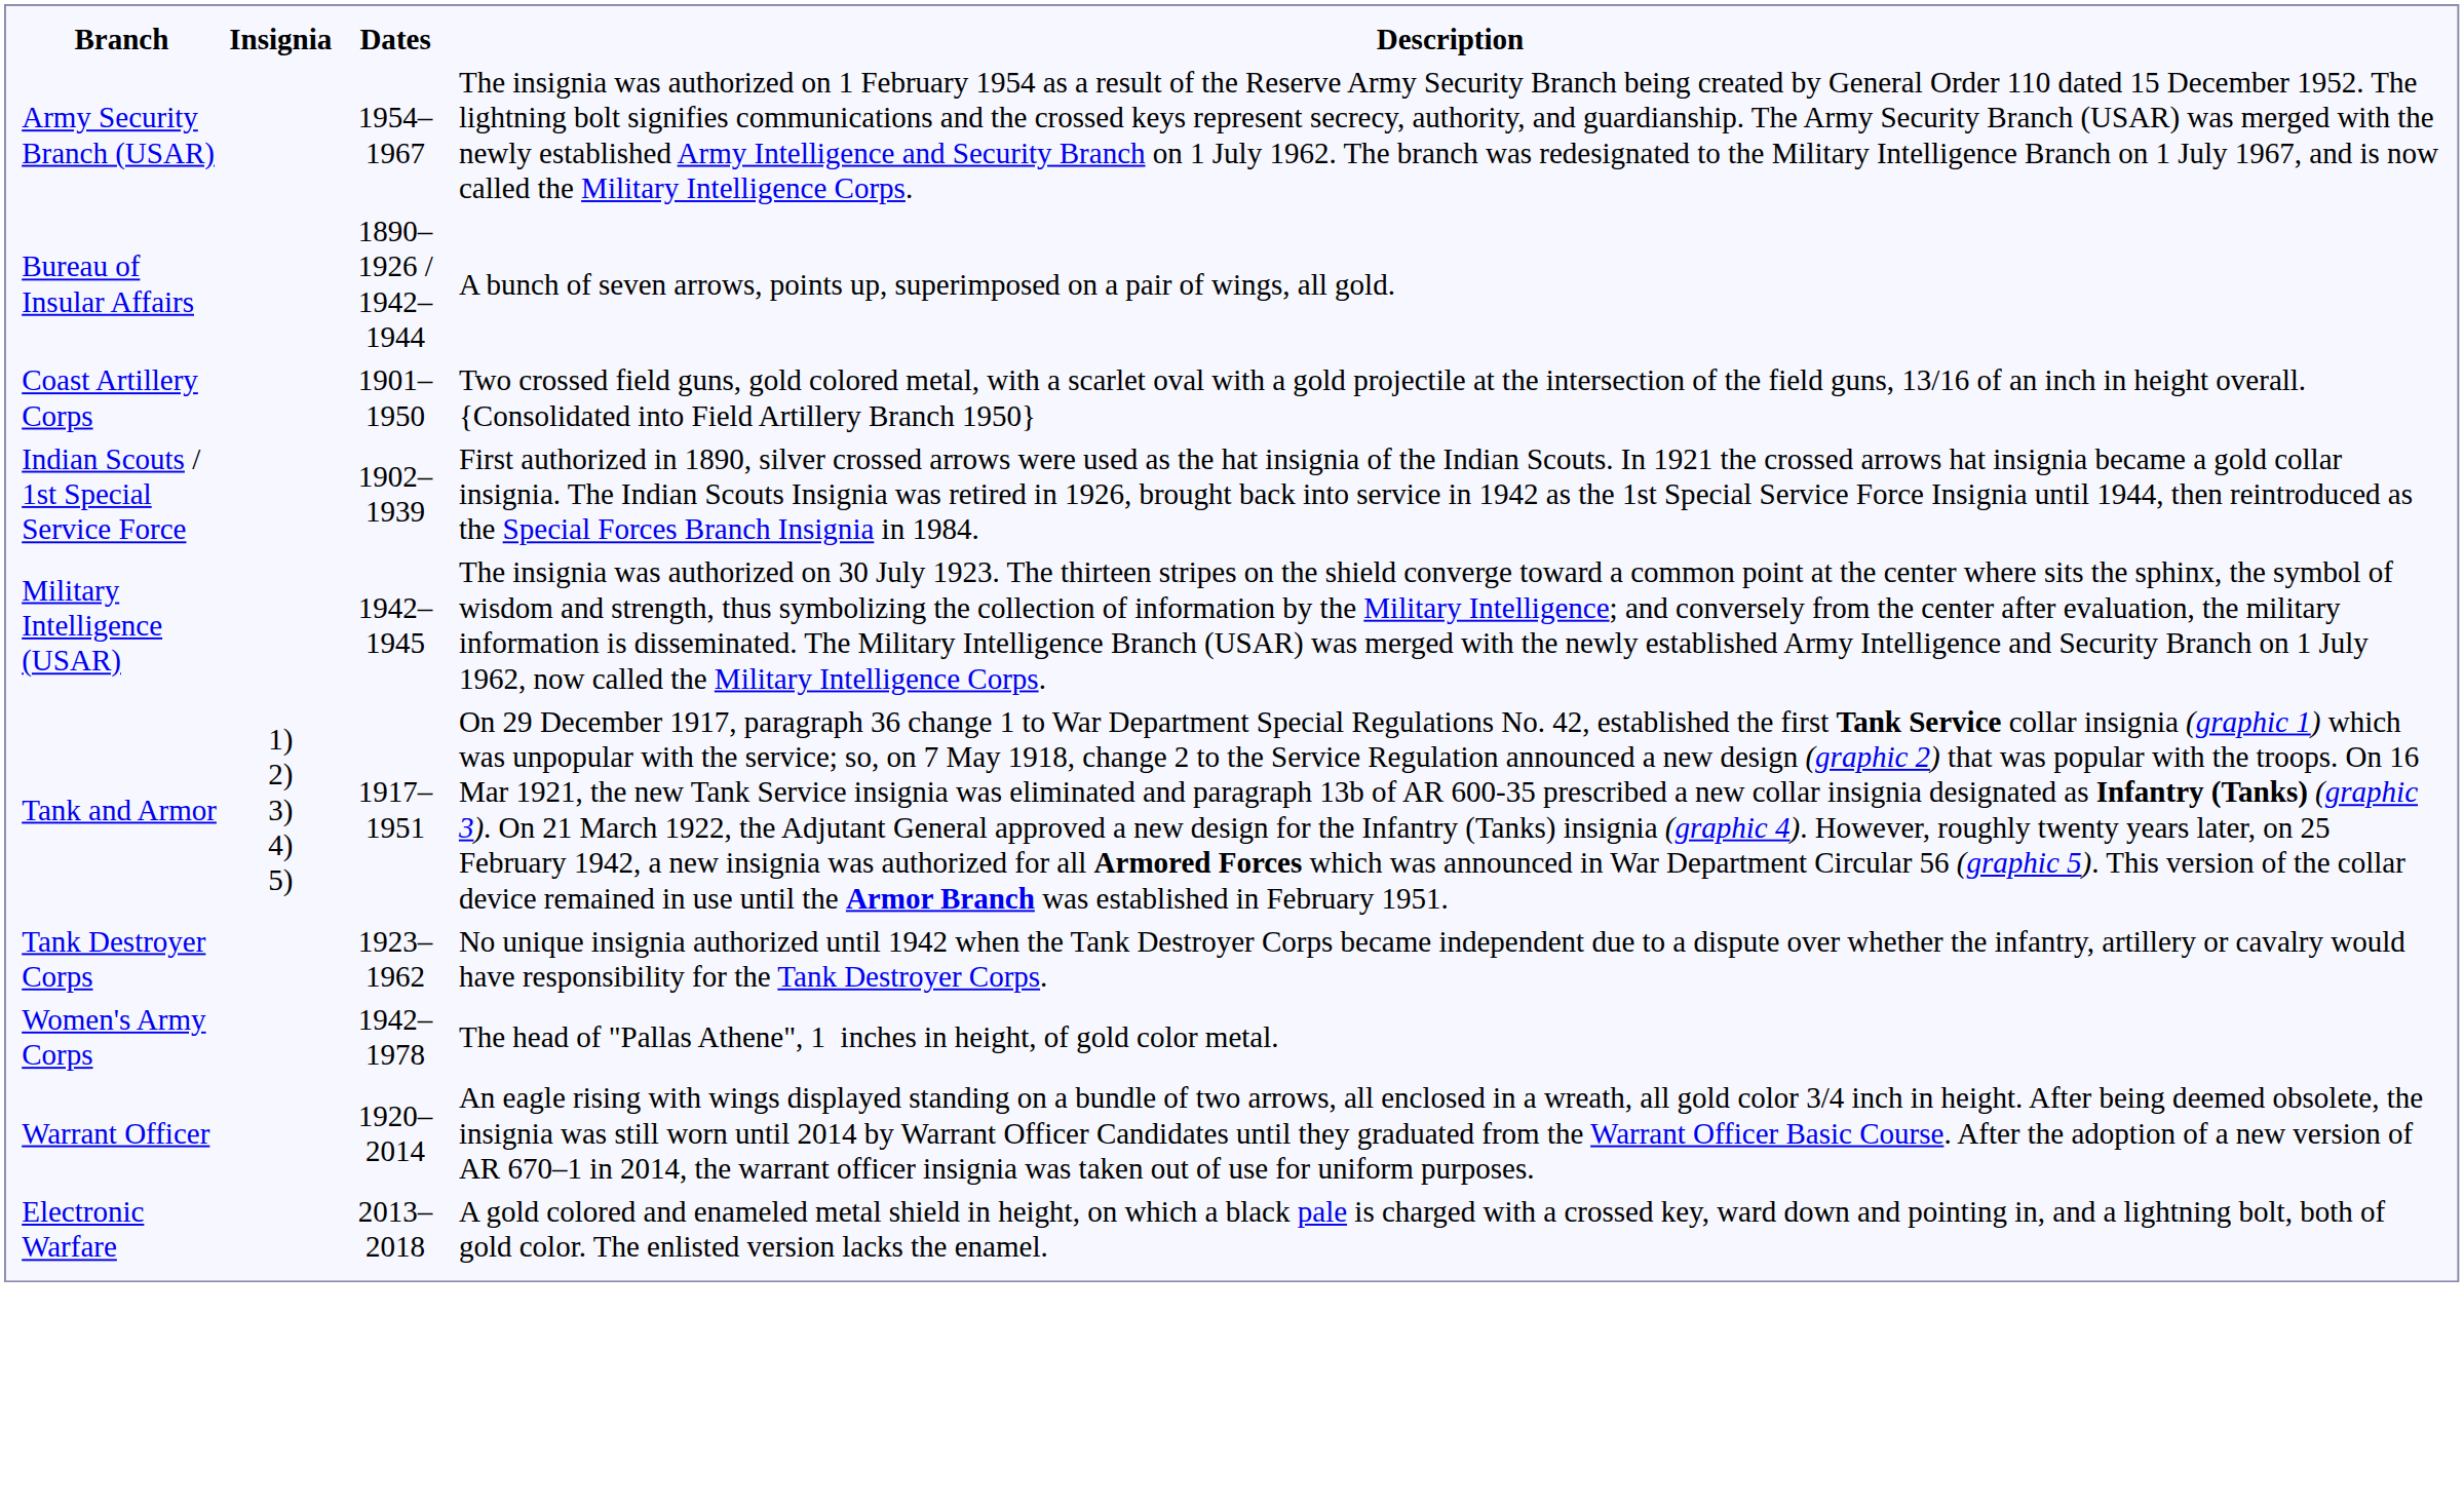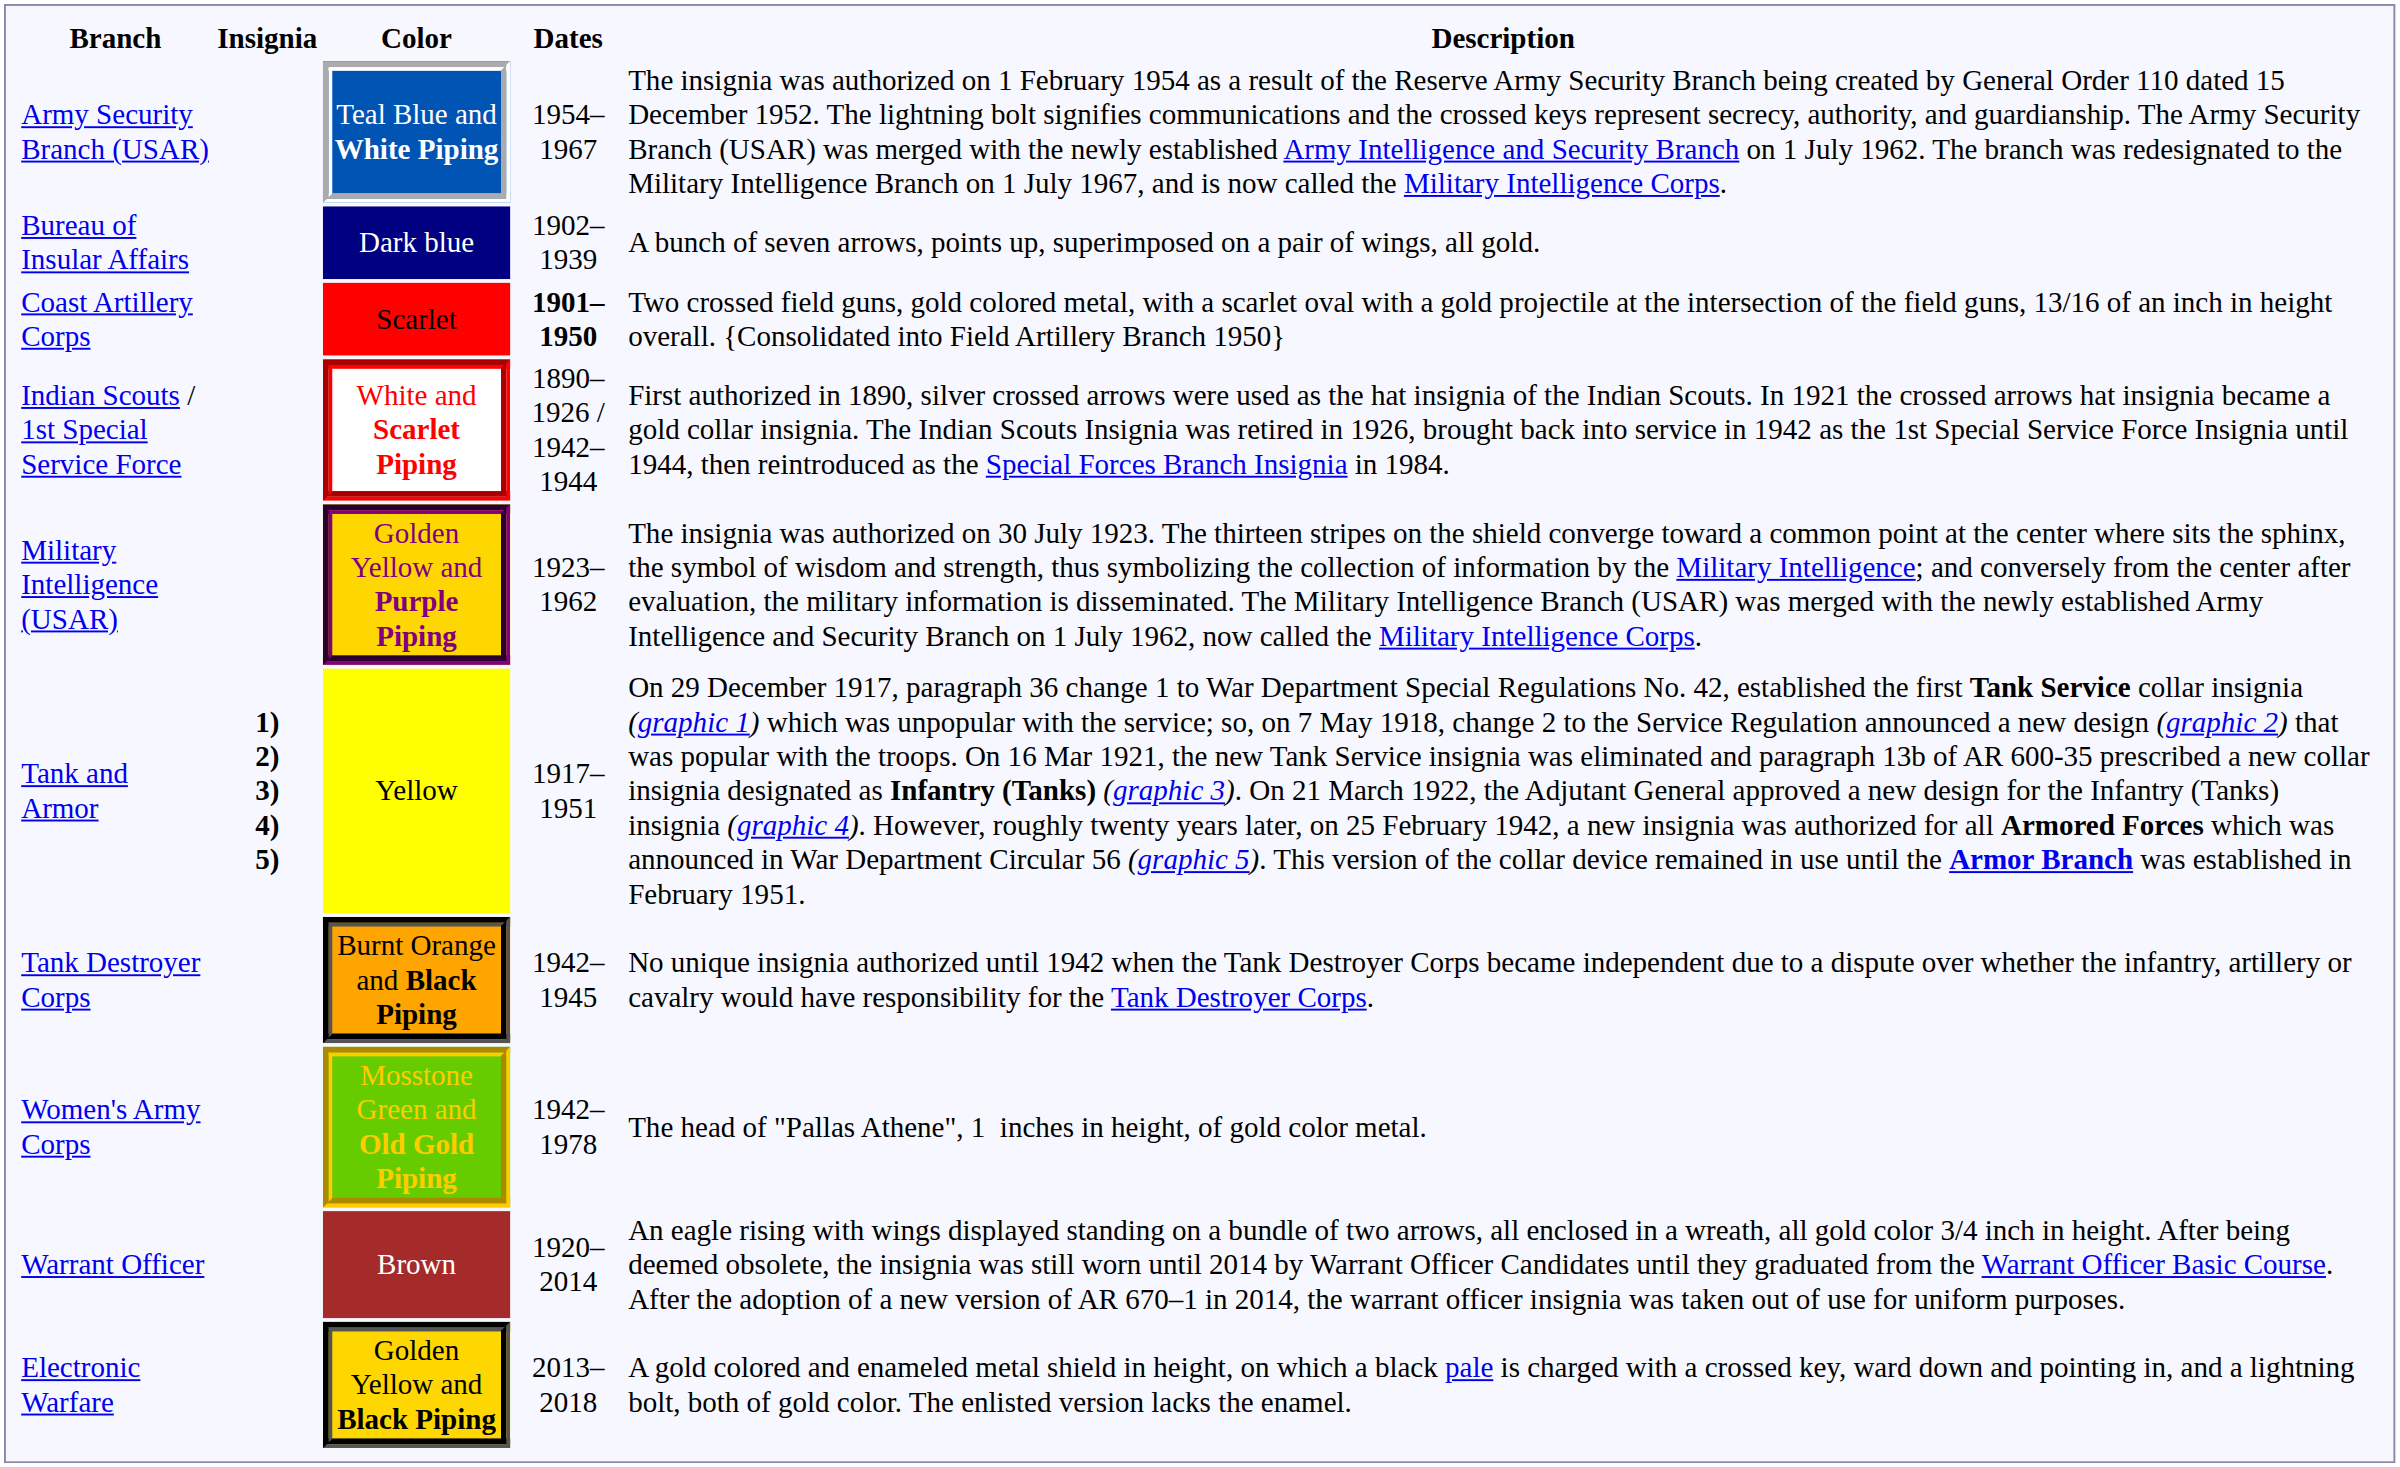 <table style="border:1px solid #8888aa; background-color:#f7f8ff; padding:5px; font-size:95%; float: left; margin: 0px 12px 12px 0px;">
 <tr>
 <th>Branch</th>
 <th>Insignia</th>
+<th>Color</th>
 <th>Dates</th>
 <th>Description</th>
 </tr>
 <tr>
 <td><a href='#'>Army Security Branch (USAR)</a></td>
 <td align="center"></td>
+<td align="center" style="background:#0054B4; border:5px groove white; color:white;">Teal Blue and <strong>White Piping</strong></td>
 <td align="center">1954–1967</td>
 <td>The insignia was authorized on 1 February 1954 as a result of the Reserve Army Security Branch being created by General Order 110 dated 15 December 1952. The lightning bolt signifies communications and the crossed keys represent secrecy, authority, and guardianship. The Army Security Branch (USAR) was merged with the newly established <a href='#'>Army Intelligence and Security Branch</a> on 1 July 1962. The branch was redesignated to the Military Intelligence Branch on 1 July 1967, and is now called the <a href='#'>Military Intelligence Corps</a>.</td>
 </tr>
 <tr>
 <td><a href='#'>Bureau of Insular Affairs</a></td>
 <td align="center"></td>
-<td align="center">1890–1926 / 1942–1944</td>
+<td align="center" style="background:navy; color:white;">Dark blue</td>
+<td align="center">1902–1939</td>
 <td>A bunch of seven arrows, points up, superimposed on a pair of wings, all gold.</td>
 </tr>
 <tr>
 <td><a href='#'>Coast Artillery Corps</a></td>
 <td align="center"></td>
-<td align="center">1901–1950</td>
+<td align="center" style="background:red; color:black;">Scarlet</td>
+<td align="center"><strong>1901–1950</strong></td>
 <td>Two crossed field guns, gold colored metal, with a scarlet oval with a gold projectile at the intersection of the field guns, 13/16 of an inch in height overall. {Consolidated into Field Artillery Branch 1950}</td>
 </tr>
 <tr>
 <td><a href='#'>Indian Scouts</a> / <a href='#'>1st Special Service Force</a></td>
 <td align="center"></td>
-<td align="center">1902–1939</td>
+<td align="center" style="background:white; border:5px groove red; color:red">White and <strong>Scarlet Piping</strong></td>
+<td align="center">1890–1926 / 1942–1944</td>
 <td>First authorized in 1890, silver crossed arrows were used as the hat insignia of the Indian Scouts. In 1921 the crossed arrows hat insignia became a gold collar insignia. The Indian Scouts Insignia was retired in 1926, brought back into service in 1942 as the 1st Special Service Force Insignia until 1944, then reintroduced as the <a href='#'>Special Forces Branch Insignia</a> in 1984.</td>
 </tr>
 <tr>
 <td><a href='#'>Military Intelligence (USAR)</a></td>
 <td align="center"></td>
-<td align="center">1942–1945</td>
+<td align="center" style="background:Gold; border:5px groove purple; color:purple;">Golden Yellow and <strong>Purple Piping</strong></td>
+<td align="center">1923–1962</td>
 <td>The insignia was authorized on 30 July 1923. The thirteen stripes on the shield converge toward a common point at the center where sits the sphinx, the symbol of wisdom and strength, thus symbolizing the collection of information by the <a href='#'>Military Intelligence</a>; and conversely from the center after evaluation, the military information is disseminated. The Military Intelligence Branch (USAR) was merged with the newly established Army Intelligence and Security Branch on 1 July 1962, now called the <a href='#'>Military Intelligence Corps</a>.</td>
 </tr>
 <tr>
 <td><a href='#'>Tank and Armor</a></td>
-<td align="center">1)<br>2)<br>3)<br>4)<br>5)</td>
+<td align="center"><strong>1)<br>2)<br>3)<br>4)<br>5)</strong></td>
+<td align="center" style="background:yellow; color:black">Yellow</td>
 <td align="center">1917–1951</td>
 <td>On 29 December 1917, paragraph 36 change 1 to War Department Special Regulations No. 42, established the first <strong>Tank Service</strong> collar insignia <em>(<a href='#'>graphic 1</a>)</em> which was unpopular with the service; so, on 7 May 1918, change 2 to the Service Regulation announced a new design <em>(<a href='#'>graphic 2</a>)</em> that was popular with the troops. On 16 Mar 1921, the new Tank Service insignia was eliminated and paragraph 13b of AR 600-35 prescribed a new collar insignia designated as <strong>Infantry (Tanks)</strong> <em>(<a href='#'>graphic 3</a>)</em>. On 21 March 1922, the Adjutant General approved a new design for the Infantry (Tanks) insignia <em>(<a href='#'>graphic 4</a>)</em>. However, roughly twenty years later, on 25 February 1942, a new insignia was authorized for all <strong>Armored Forces</strong> which was announced in War Department Circular 56 <em>(<a href='#'>graphic 5</a>)</em>. This version of the collar device remained in use until the <strong><a href='#'>Armor Branch</a></strong> was established in February 1951.</td>
 </tr>
 <tr>
 <td><a href='#'>Tank Destroyer Corps</a></td>
 <td align="center"></td>
-<td align="center">1923–1962</td>
+<td align="center" style="background:orange; border:5px groove black; color:black">Burnt Orange and <strong>Black Piping</strong></td>
+<td align="center">1942–1945</td>
 <td>No unique insignia authorized until 1942 when the Tank Destroyer Corps became independent due to a dispute over whether the infantry, artillery or cavalry would have responsibility for the <a href='#'>Tank Destroyer Corps</a>.</td>
 </tr>
 <tr>
 <td><a href='#'>Women's Army Corps</a></td>
 <td align="center"></td>
+<td align="center" style="background:#66CC00; border:5px groove #FFCC00; color:#FFCC00;">Mosstone Green and <strong>Old Gold Piping</strong></td>
 <td align="center">1942–1978</td>
 <td>The head of "Pallas Athene", 1  inches in height, of gold color metal.</td>
 </tr>
 <tr>
 <td><a href='#'>Warrant Officer</a></td>
 <td align="center"></td>
+<td align="center" style="background:brown; color:white;">Brown</td>
 <td align="center">1920–2014</td>
 <td>An eagle rising with wings displayed standing on a bundle of two arrows, all enclosed in a wreath, all gold color 3/4 inch in height. After being deemed obsolete, the insignia was still worn until 2014 by Warrant Officer Candidates until they graduated from the <a href='#'>Warrant Officer Basic Course</a>.  After the adoption of a new version of AR 670–1 in 2014, the warrant officer insignia was taken out of use for uniform purposes.</td>
 </tr>
 <tr>
 <td align="left"><a href='#'>Electronic Warfare</a></td>
 <td align="center"></td>
+<td align="center" style="background:gold; border:5px groove black; color:black;">Golden Yellow and <strong>Black Piping</strong></td>
 <td align="center">2013–2018</td>
 <td>A gold colored and enameled metal shield  in height, on which a black <a href='#'>pale</a> is charged with a crossed key, ward down and pointing in, and a lightning bolt, both of gold color. The enlisted version lacks the enamel.</td>
 </tr>
 </table>
